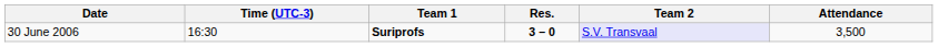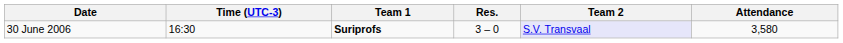 <table class="wikitable"  style="text-align:left; width:100%;">
 <tr>
 <th>Date</th>
 <th>Time (<a href='#'>UTC-3</a>)</th>
 <th>Team 1</th>
 <th>Res.</th>
 <th>Team 2</th>
 <th>Attendance</th>
 </tr>
 <tr>
 <td>30 June 2006</td>
 <td>16:30</td>
 <td> <strong>Suriprofs</strong></td>
-<td style="text-align:center;"><strong>3 – 0</strong></td>
+<td style="text-align:center;">3 – 0</td>
 <td style="background: lavender;"> <a href='#'>S.V. Transvaal</a></td>
-<td style="text-align:center;">3,500</td>
+<td style="text-align:center;">3,580</td>
 </tr>
 </table>
